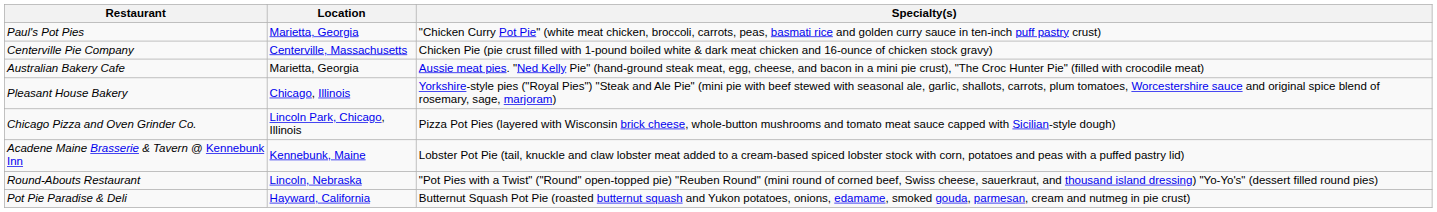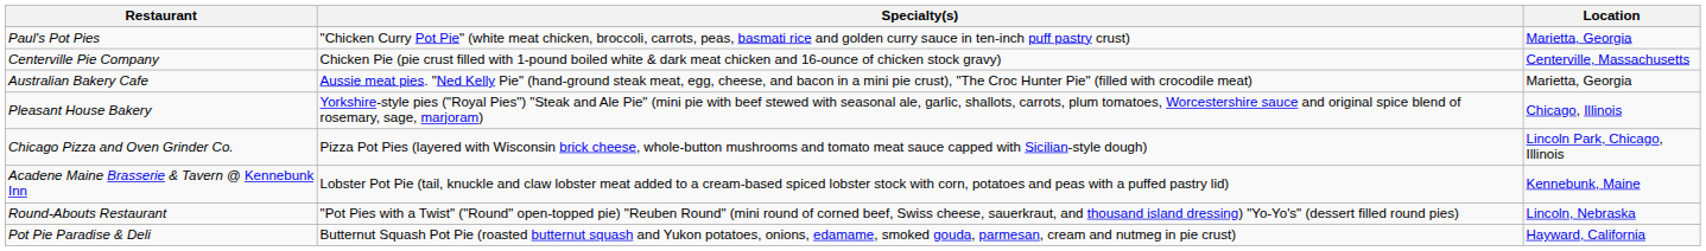 <table class="wikitable" style="width:100%;">
 <tr>
 <th>Restaurant</th>
+<th>Specialty(s)</th>
 <th>Location</th>
-<th>Specialty(s)</th>
 </tr>
 <tr>
 <td><em>Paul's Pot Pies</em></td>
+<td>"Chicken Curry <a href='#'>Pot Pie</a>" (white meat chicken, broccoli, carrots, peas, <a href='#'>basmati rice</a> and golden curry sauce in ten-inch <a href='#'>puff pastry</a> crust)</td>
 <td><a href='#'>Marietta, Georgia</a></td>
-<td>"Chicken Curry <a href='#'>Pot Pie</a>" (white meat chicken, broccoli, carrots, peas, <a href='#'>basmati rice</a> and golden curry sauce in ten-inch <a href='#'>puff pastry</a> crust)</td>
 </tr>
 <tr>
 <td><em>Centerville Pie Company</em></td>
+<td>Chicken Pie (pie crust filled with 1-pound boiled white & dark meat chicken and 16-ounce of chicken stock gravy)</td>
 <td><a href='#'>Centerville, Massachusetts</a></td>
-<td>Chicken Pie (pie crust filled with 1-pound boiled white & dark meat chicken and 16-ounce of chicken stock gravy)</td>
 </tr>
 <tr>
 <td><em>Australian Bakery Cafe</em></td>
+<td><a href='#'>Aussie meat pies</a>. "<a href='#'>Ned Kelly</a> Pie" (hand-ground steak meat, egg, cheese, and bacon in a mini pie crust), "The Croc Hunter Pie" (filled with crocodile meat)</td>
 <td>Marietta, Georgia</td>
-<td><a href='#'>Aussie meat pies</a>. "<a href='#'>Ned Kelly</a> Pie" (hand-ground steak meat, egg, cheese, and bacon in a mini pie crust), "The Croc Hunter Pie" (filled with crocodile meat)</td>
 </tr>
 <tr>
 <td><em>Pleasant House Bakery</em></td>
+<td><a href='#'>Yorkshire</a>-style pies ("Royal Pies") "Steak and Ale Pie" (mini pie with beef stewed with seasonal ale, garlic, shallots, carrots, plum tomatoes, <a href='#'>Worcestershire sauce</a> and original spice blend of rosemary, sage, <a href='#'>marjoram</a>)</td>
 <td><a href='#'>Chicago</a>, <a href='#'>Illinois</a></td>
-<td><a href='#'>Yorkshire</a>-style pies ("Royal Pies") "Steak and Ale Pie" (mini pie with beef stewed with seasonal ale, garlic, shallots, carrots, plum tomatoes, <a href='#'>Worcestershire sauce</a> and original spice blend of rosemary, sage, <a href='#'>marjoram</a>)</td>
 </tr>
 <tr>
 <td><em>Chicago Pizza and Oven Grinder Co.</em></td>
+<td>Pizza Pot Pies (layered with Wisconsin <a href='#'>brick cheese</a>, whole-button mushrooms and tomato meat sauce capped with <a href='#'>Sicilian</a>-style dough)</td>
 <td><a href='#'>Lincoln Park, Chicago</a>, Illinois</td>
-<td>Pizza Pot Pies (layered with Wisconsin <a href='#'>brick cheese</a>, whole-button mushrooms and tomato meat sauce capped with <a href='#'>Sicilian</a>-style dough)</td>
 </tr>
 <tr>
 <td><em>Acadene Maine <a href='#'>Brasserie</a> & Tavern</em> @ <a href='#'>Kennebunk Inn</a></td>
+<td>Lobster Pot Pie (tail, knuckle and claw lobster meat added to a cream-based spiced lobster stock with corn, potatoes and peas with a puffed pastry lid)</td>
 <td><a href='#'>Kennebunk, Maine</a></td>
-<td>Lobster Pot Pie (tail, knuckle and claw lobster meat added to a cream-based spiced lobster stock with corn, potatoes and peas with a puffed pastry lid)</td>
 </tr>
 <tr>
 <td><em>Round-Abouts Restaurant</em></td>
+<td>"Pot Pies with a Twist" ("Round" open-topped pie) "Reuben Round" (mini round of corned beef, Swiss cheese, sauerkraut, and <a href='#'>thousand island dressing</a>) "Yo-Yo's" (dessert filled round pies)</td>
 <td><a href='#'>Lincoln, Nebraska</a></td>
-<td>"Pot Pies with a Twist" ("Round" open-topped pie) "Reuben Round" (mini round of corned beef, Swiss cheese, sauerkraut, and <a href='#'>thousand island dressing</a>) "Yo-Yo's" (dessert filled round pies)</td>
 </tr>
 <tr>
 <td><em>Pot Pie Paradise & Deli</em></td>
+<td>Butternut Squash Pot Pie (roasted <a href='#'>butternut squash</a> and Yukon potatoes, onions, <a href='#'>edamame</a>, smoked <a href='#'>gouda</a>, <a href='#'>parmesan</a>, cream and nutmeg in pie crust)</td>
 <td><a href='#'>Hayward, California</a></td>
-<td>Butternut Squash Pot Pie (roasted <a href='#'>butternut squash</a> and Yukon potatoes, onions, <a href='#'>edamame</a>, smoked <a href='#'>gouda</a>, <a href='#'>parmesan</a>, cream and nutmeg in pie crust)</td>
 </tr>
 </table>
